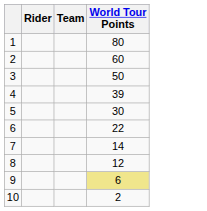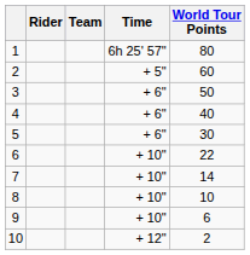 <table class="wikitable">
 <tr style="background:#ccccff;">
 <th></th>
 <th>Rider</th>
 <th>Team</th>
+<th>Time</th>
 <th><a href='#'>World Tour</a> <br>Points</th>
 </tr>
 <tr>
 <td align=center>1</td>
 <td></td>
 <td></td>
+<td align=right>6h 25' 57"</td>
 <td align=center>80</td>
 </tr>
 <tr>
 <td align=center>2</td>
 <td></td>
 <td></td>
+<td align=right>+ 5"</td>
 <td align=center>60</td>
 </tr>
 <tr>
 <td align=center>3</td>
 <td></td>
 <td></td>
+<td align=right>+ 6"</td>
 <td align=center>50</td>
 </tr>
 <tr>
 <td align=center>4</td>
 <td></td>
 <td></td>
-<td align=center>39</td>
+<td align=right>+ 6"</td>
+<td align=center>40</td>
 </tr>
 <tr>
 <td align=center>5</td>
 <td></td>
 <td></td>
+<td align=right>+ 6"</td>
 <td align=center>30</td>
 </tr>
 <tr>
 <td align=center>6</td>
 <td></td>
 <td></td>
+<td align=right>+ 10"</td>
 <td align=center>22</td>
 </tr>
 <tr>
 <td align=center>7</td>
 <td></td>
 <td></td>
+<td align=right>+ 10"</td>
 <td align=center>14</td>
 </tr>
 <tr>
 <td align=center>8</td>
 <td></td>
 <td></td>
-<td align=center>12</td>
+<td align=right>+ 10"</td>
+<td align=center>10</td>
 </tr>
 <tr>
 <td align=center>9</td>
 <td></td>
 <td></td>
-<td align=center style="background: khaki;">6</td>
+<td align=right>+ 10"</td>
+<td align=center>6</td>
 </tr>
 <tr>
 <td align=center>10</td>
 <td></td>
 <td></td>
+<td align=right>+ 12"</td>
 <td align=center>2</td>
 </tr>
 </table>
